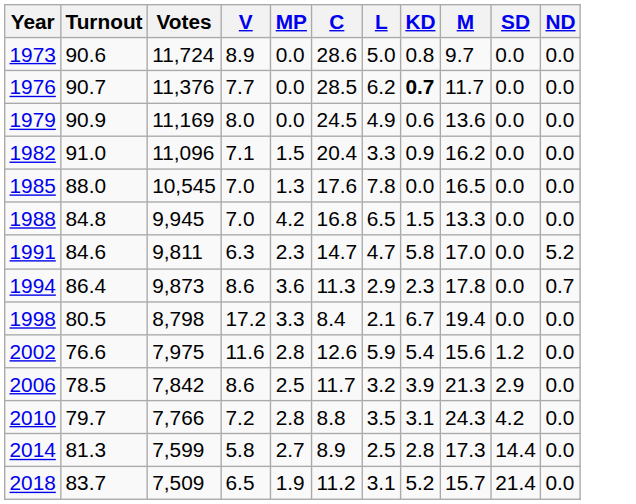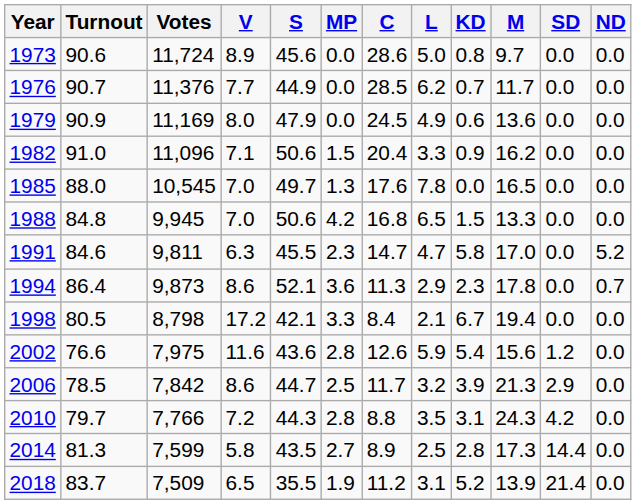 <table class="wikitable sortable" style="font-size: 95%;">
 <tr>
 <th>Year</th>
 <th>Turnout</th>
 <th>Votes</th>
 <th><a href='#'>V</a></th>
+<th><a href='#'>S</a></th>
 <th><a href='#'>MP</a></th>
 <th><a href='#'>C</a></th>
 <th><a href='#'>L</a></th>
 <th><a href='#'>KD</a></th>
 <th><a href='#'>M</a></th>
 <th><a href='#'>SD</a></th>
 <th><a href='#'>ND</a></th>
 </tr>
 <tr>
 <td><a href='#'>1973</a></td>
 <td>90.6</td>
 <td>11,724</td>
 <td>8.9</td>
+<td>45.6</td>
 <td>0.0</td>
 <td>28.6</td>
 <td>5.0</td>
 <td>0.8</td>
 <td>9.7</td>
 <td>0.0</td>
 <td>0.0</td>
 </tr>
 <tr>
 <td><a href='#'>1976</a></td>
 <td>90.7</td>
 <td>11,376</td>
 <td>7.7</td>
+<td>44.9</td>
 <td>0.0</td>
 <td>28.5</td>
 <td>6.2</td>
-<td><strong>0.7</strong></td>
+<td>0.7</td>
 <td>11.7</td>
 <td>0.0</td>
 <td>0.0</td>
 </tr>
 <tr>
 <td><a href='#'>1979</a></td>
 <td>90.9</td>
 <td>11,169</td>
 <td>8.0</td>
+<td>47.9</td>
 <td>0.0</td>
 <td>24.5</td>
 <td>4.9</td>
 <td>0.6</td>
 <td>13.6</td>
 <td>0.0</td>
 <td>0.0</td>
 </tr>
 <tr>
 <td><a href='#'>1982</a></td>
 <td>91.0</td>
 <td>11,096</td>
 <td>7.1</td>
+<td>50.6</td>
 <td>1.5</td>
 <td>20.4</td>
 <td>3.3</td>
 <td>0.9</td>
 <td>16.2</td>
 <td>0.0</td>
 <td>0.0</td>
 </tr>
 <tr>
 <td><a href='#'>1985</a></td>
 <td>88.0</td>
 <td>10,545</td>
 <td>7.0</td>
+<td>49.7</td>
 <td>1.3</td>
 <td>17.6</td>
 <td>7.8</td>
 <td>0.0</td>
 <td>16.5</td>
 <td>0.0</td>
 <td>0.0</td>
 </tr>
 <tr>
 <td><a href='#'>1988</a></td>
 <td>84.8</td>
 <td>9,945</td>
 <td>7.0</td>
+<td>50.6</td>
 <td>4.2</td>
 <td>16.8</td>
 <td>6.5</td>
 <td>1.5</td>
 <td>13.3</td>
 <td>0.0</td>
 <td>0.0</td>
 </tr>
 <tr>
 <td><a href='#'>1991</a></td>
 <td>84.6</td>
 <td>9,811</td>
 <td>6.3</td>
+<td>45.5</td>
 <td>2.3</td>
 <td>14.7</td>
 <td>4.7</td>
 <td>5.8</td>
 <td>17.0</td>
 <td>0.0</td>
 <td>5.2</td>
 </tr>
 <tr>
 <td><a href='#'>1994</a></td>
 <td>86.4</td>
 <td>9,873</td>
 <td>8.6</td>
+<td>52.1</td>
 <td>3.6</td>
 <td>11.3</td>
 <td>2.9</td>
 <td>2.3</td>
 <td>17.8</td>
 <td>0.0</td>
 <td>0.7</td>
 </tr>
 <tr>
 <td><a href='#'>1998</a></td>
 <td>80.5</td>
 <td>8,798</td>
 <td>17.2</td>
+<td>42.1</td>
 <td>3.3</td>
 <td>8.4</td>
 <td>2.1</td>
 <td>6.7</td>
 <td>19.4</td>
 <td>0.0</td>
 <td>0.0</td>
 </tr>
 <tr>
 <td><a href='#'>2002</a></td>
 <td>76.6</td>
 <td>7,975</td>
 <td>11.6</td>
+<td>43.6</td>
 <td>2.8</td>
 <td>12.6</td>
 <td>5.9</td>
 <td>5.4</td>
 <td>15.6</td>
 <td>1.2</td>
 <td>0.0</td>
 </tr>
 <tr>
 <td><a href='#'>2006</a></td>
 <td>78.5</td>
 <td>7,842</td>
 <td>8.6</td>
+<td>44.7</td>
 <td>2.5</td>
 <td>11.7</td>
 <td>3.2</td>
 <td>3.9</td>
 <td>21.3</td>
 <td>2.9</td>
 <td>0.0</td>
 </tr>
 <tr>
 <td><a href='#'>2010</a></td>
 <td>79.7</td>
 <td>7,766</td>
 <td>7.2</td>
+<td>44.3</td>
 <td>2.8</td>
 <td>8.8</td>
 <td>3.5</td>
 <td>3.1</td>
 <td>24.3</td>
 <td>4.2</td>
 <td>0.0</td>
 </tr>
 <tr>
 <td><a href='#'>2014</a></td>
 <td>81.3</td>
 <td>7,599</td>
 <td>5.8</td>
+<td>43.5</td>
 <td>2.7</td>
 <td>8.9</td>
 <td>2.5</td>
 <td>2.8</td>
 <td>17.3</td>
 <td>14.4</td>
 <td>0.0</td>
 </tr>
 <tr>
 <td><a href='#'>2018</a></td>
 <td>83.7</td>
 <td>7,509</td>
 <td>6.5</td>
+<td>35.5</td>
 <td>1.9</td>
 <td>11.2</td>
 <td>3.1</td>
 <td>5.2</td>
-<td>15.7</td>
+<td>13.9</td>
 <td>21.4</td>
 <td>0.0</td>
 </tr>
 </table>
